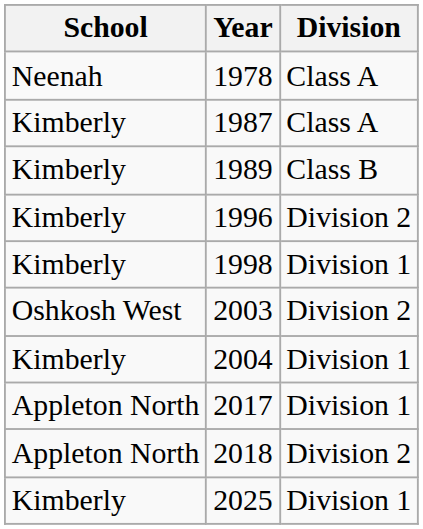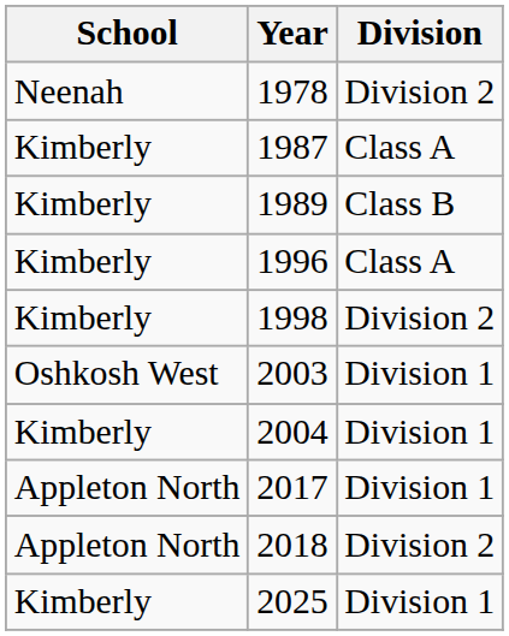 <table class="wikitable">
 <tr>
 <th>School</th>
 <th>Year</th>
 <th>Division</th>
 </tr>
 <tr>
 <td>Neenah</td>
 <td>1978</td>
-<td>Class A</td>
+<td>Division 2</td>
 </tr>
 <tr>
 <td>Kimberly</td>
 <td>1987</td>
 <td>Class A</td>
 </tr>
 <tr>
 <td>Kimberly</td>
 <td>1989</td>
 <td>Class B</td>
 </tr>
 <tr>
 <td>Kimberly</td>
 <td>1996</td>
-<td>Division 2</td>
+<td>Class A</td>
 </tr>
 <tr>
 <td>Kimberly</td>
 <td>1998</td>
-<td>Division 1</td>
+<td>Division 2</td>
 </tr>
 <tr>
 <td>Oshkosh West</td>
 <td>2003</td>
-<td>Division 2</td>
+<td>Division 1</td>
 </tr>
 <tr>
 <td>Kimberly</td>
 <td>2004</td>
 <td>Division 1</td>
 </tr>
 <tr>
 <td>Appleton North</td>
 <td>2017</td>
 <td>Division 1</td>
 </tr>
 <tr>
 <td>Appleton North</td>
 <td>2018</td>
 <td>Division 2</td>
 </tr>
 <tr>
 <td>Kimberly</td>
 <td>2025</td>
 <td>Division 1</td>
 </tr>
 </table>
